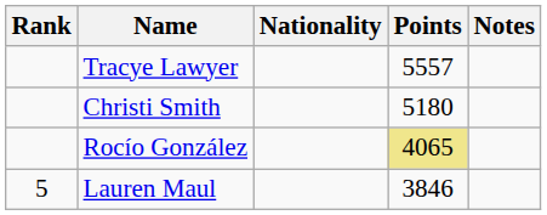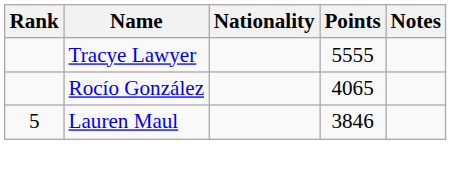 <table class="wikitable sortable" style="text-align:center">
 <tr>
 <th>Rank</th>
 <th>Name</th>
 <th>Nationality</th>
 <th>Points</th>
 <th>Notes</th>
 </tr>
 <tr>
 <td align=center></td>
 <td align=left><a href='#'>Tracye Lawyer</a></td>
 <td align=left></td>
-<td>5557</td>
-<td></td>
-</tr>
-<tr>
-<td align=center></td>
-<td align=left><a href='#'>Christi Smith</a></td>
-<td align=left></td>
-<td>5180</td>
+<td>5555</td>
 <td></td>
 </tr>
 <tr>
 <td align=center></td>
 <td align=left><a href='#'>Rocío González</a></td>
 <td align=left></td>
-<td style="background: khaki;">4065</td>
+<td>4065</td>
 <td></td>
 </tr>
 <tr>
 <td align=center>5</td>
 <td align=left><a href='#'>Lauren Maul</a></td>
 <td align=left></td>
 <td>3846</td>
 <td></td>
 </tr>
 </table>
